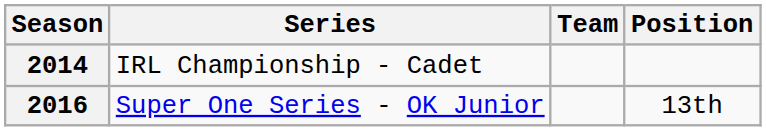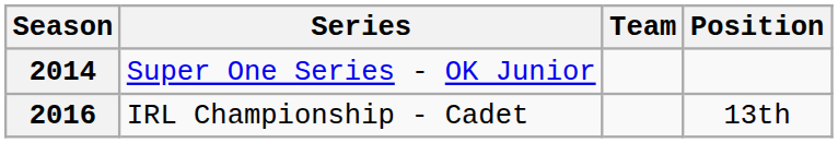 <table class="wikitable" style="font-size: 85%; text-align:center">
 <tr>
 <th>Season</th>
 <th>Series</th>
 <th>Team</th>
 <th>Position</th>
 </tr>
 <tr>
 <th>2014</th>
-<td align="left">IRL Championship - Cadet</td>
+<td align="left"><a href='#'>Super One Series</a> - <a href='#'>OK Junior</a></td>
 <td align="left"></td>
 <td></td>
 </tr>
 <tr>
 <th>2016</th>
-<td align="left"><a href='#'>Super One Series</a> - <a href='#'>OK Junior</a></td>
+<td align="left">IRL Championship - Cadet</td>
 <td align="left"></td>
 <td>13th</td>
 </tr>
 </table>
